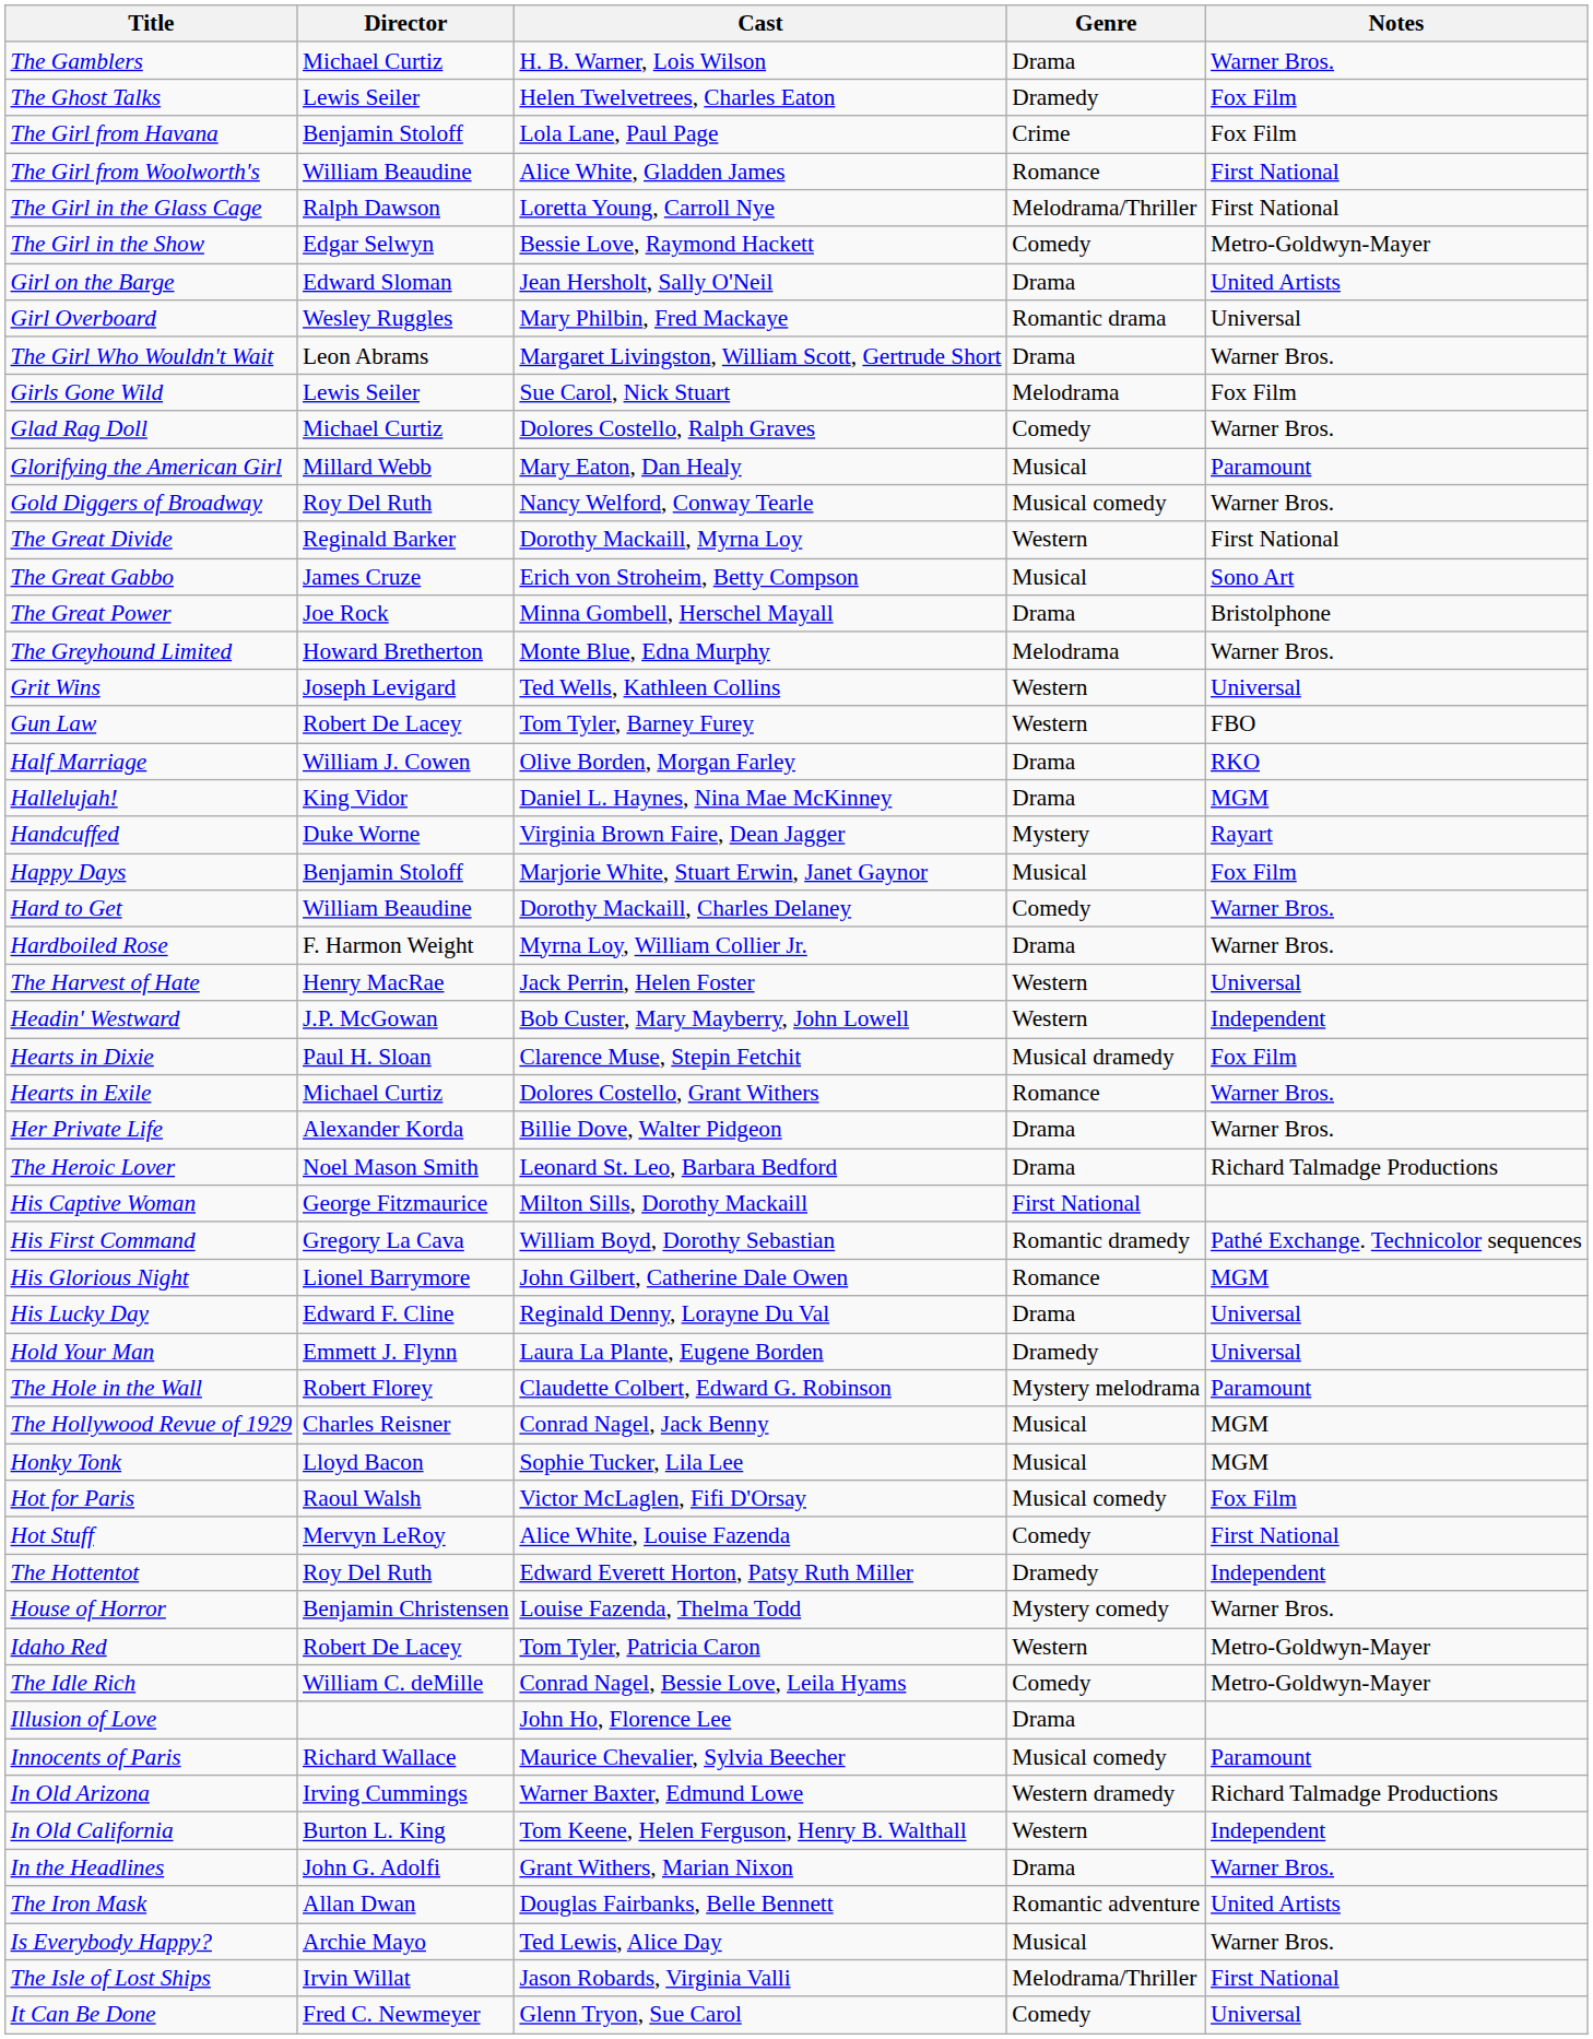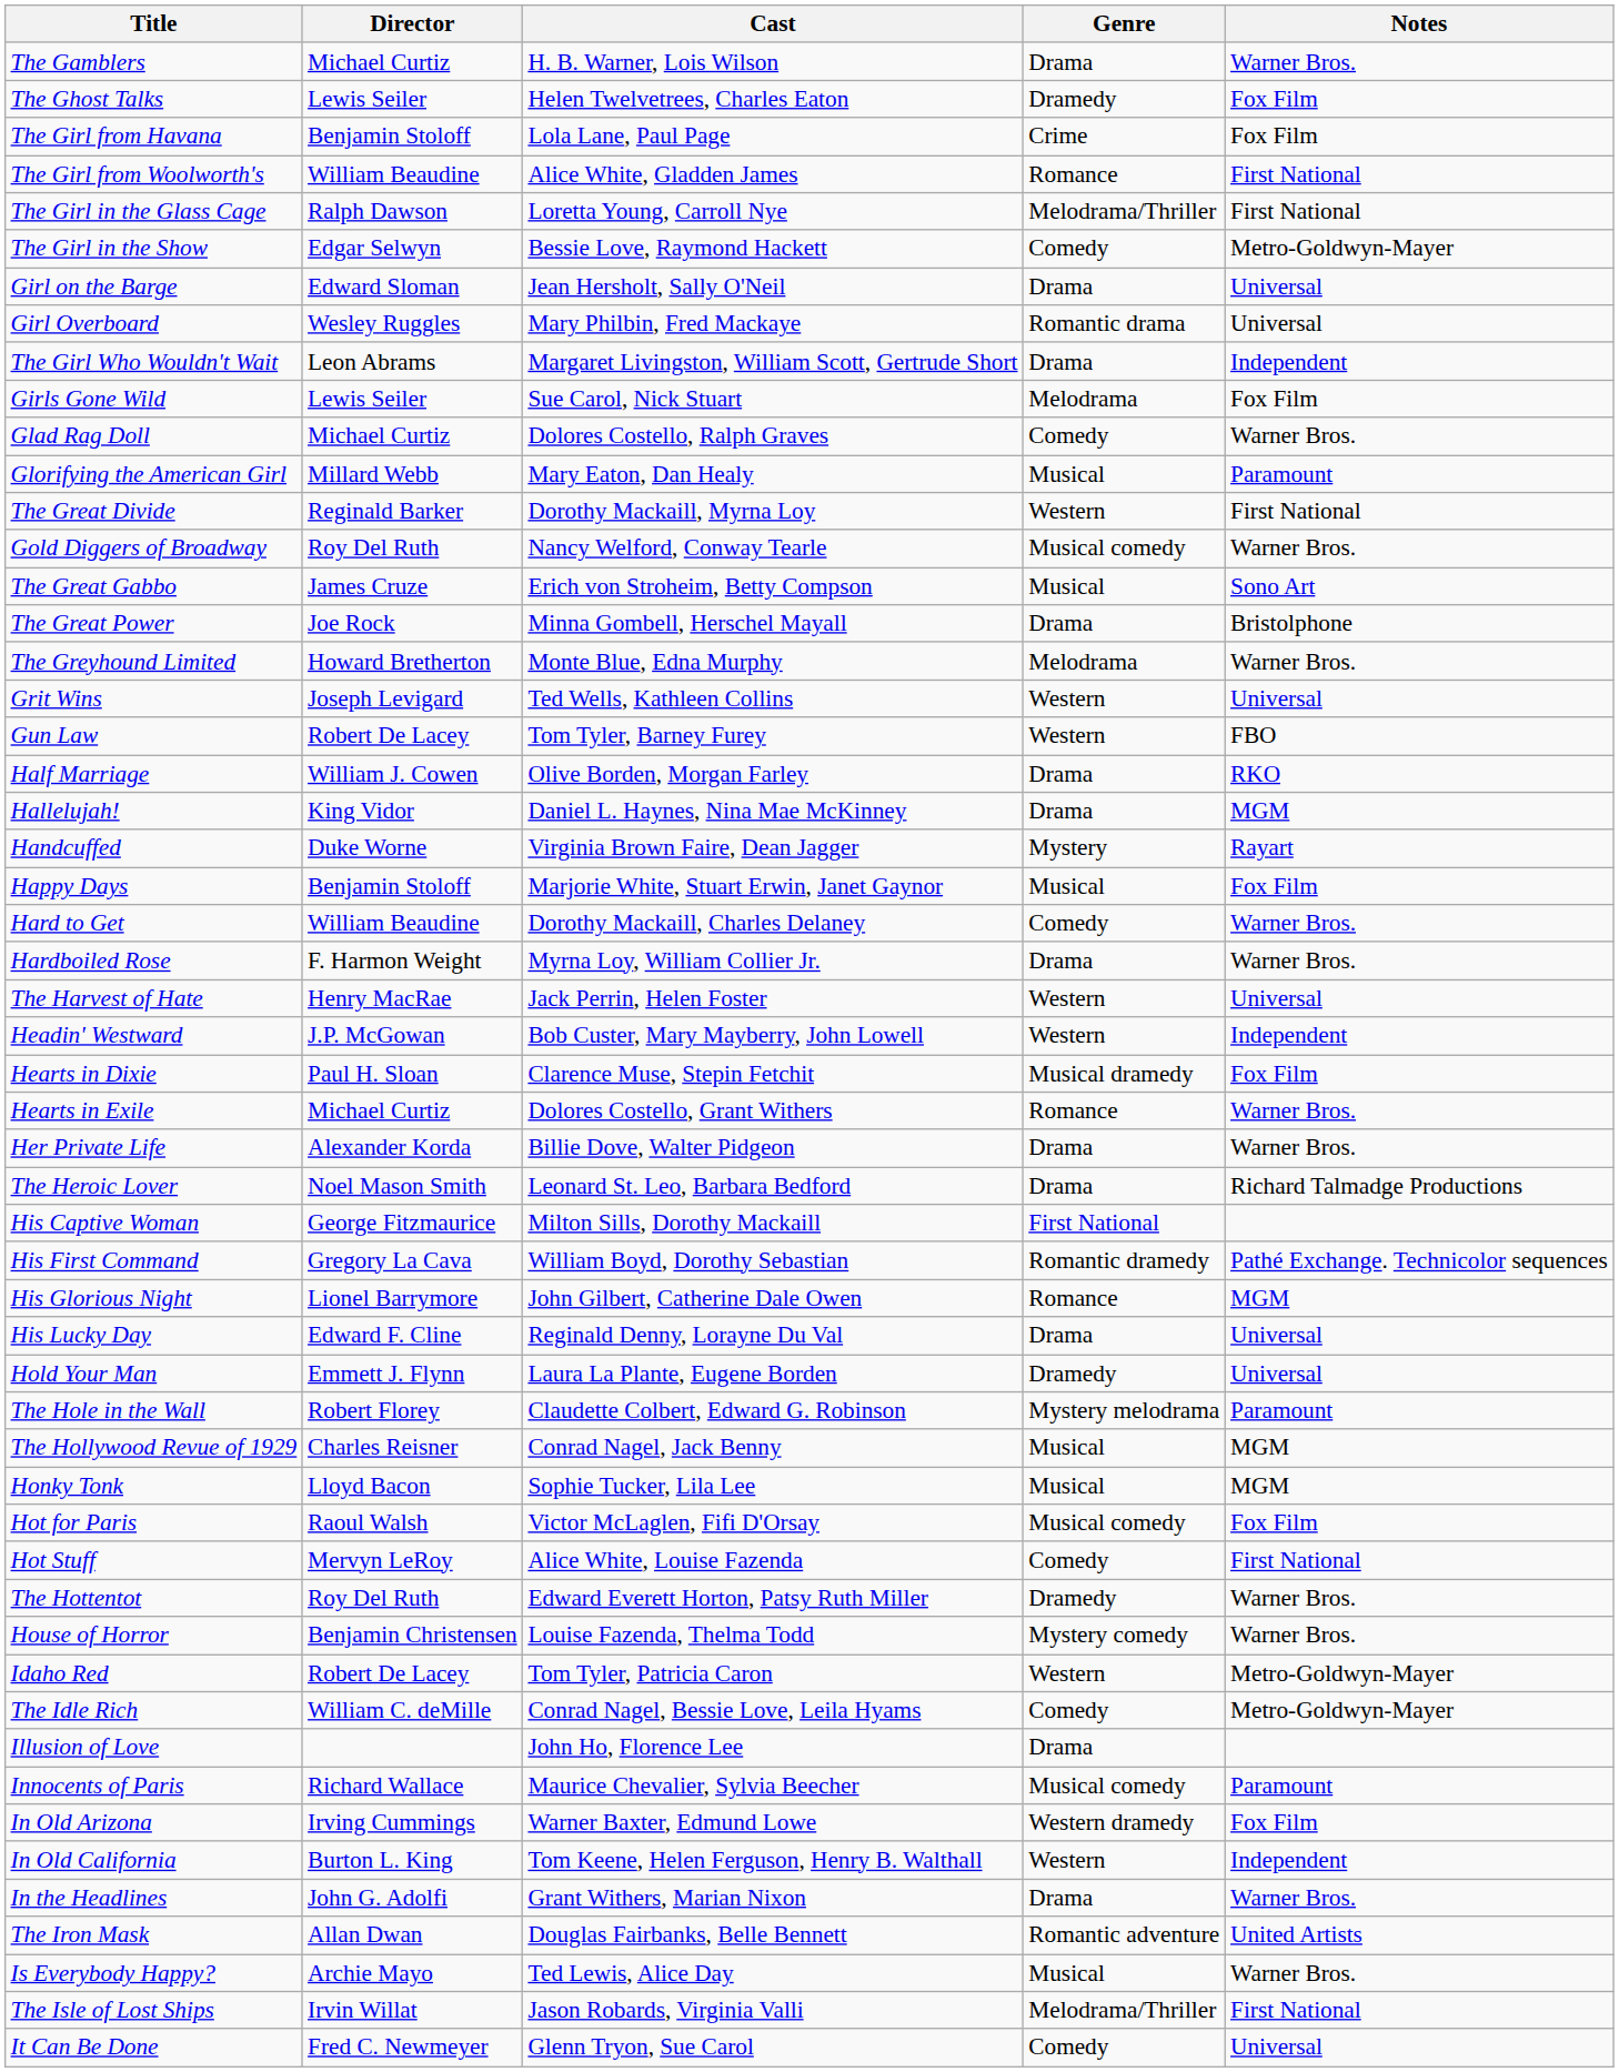 <table class=wikitable>
 <tr>
 <th>Title</th>
 <th>Director</th>
 <th>Cast</th>
 <th>Genre</th>
 <th>Notes</th>
 </tr>
 <tr>
 <td><em><a href='#'>The Gamblers</a></em></td>
 <td><a href='#'>Michael Curtiz</a></td>
 <td><a href='#'>H. B. Warner</a>, <a href='#'>Lois Wilson</a></td>
 <td>Drama</td>
 <td><a href='#'>Warner Bros.</a></td>
 </tr>
 <tr>
 <td><em><a href='#'>The Ghost Talks</a></em></td>
 <td><a href='#'>Lewis Seiler</a></td>
 <td><a href='#'>Helen Twelvetrees</a>, <a href='#'>Charles Eaton</a></td>
 <td>Dramedy</td>
 <td><a href='#'>Fox Film</a></td>
 </tr>
 <tr>
 <td><em><a href='#'>The Girl from Havana</a></em></td>
 <td><a href='#'>Benjamin Stoloff</a></td>
 <td><a href='#'>Lola Lane</a>, <a href='#'>Paul Page</a></td>
 <td>Crime</td>
 <td>Fox Film</td>
 </tr>
 <tr>
 <td><em><a href='#'>The Girl from Woolworth's</a></em></td>
 <td><a href='#'>William Beaudine</a></td>
 <td><a href='#'>Alice White</a>, <a href='#'>Gladden James</a></td>
 <td>Romance</td>
 <td><a href='#'>First National</a></td>
 </tr>
 <tr>
 <td><em><a href='#'>The Girl in the Glass Cage</a></em></td>
 <td><a href='#'>Ralph Dawson</a></td>
 <td><a href='#'>Loretta Young</a>, <a href='#'>Carroll Nye</a></td>
 <td>Melodrama/Thriller</td>
 <td>First National</td>
 </tr>
 <tr>
 <td data-sort-value="Girl in the Show, The"><em><a href='#'>The Girl in the Show</a></em></td>
 <td><a href='#'>Edgar Selwyn</a></td>
 <td><a href='#'>Bessie Love</a>, <a href='#'>Raymond Hackett</a></td>
 <td>Comedy</td>
 <td>Metro-Goldwyn-Mayer</td>
 </tr>
 <tr>
 <td><em><a href='#'>Girl on the Barge</a></em></td>
 <td><a href='#'>Edward Sloman</a></td>
 <td><a href='#'>Jean Hersholt</a>, <a href='#'>Sally O'Neil</a></td>
 <td>Drama</td>
-<td><a href='#'>United Artists</a></td>
+<td><a href='#'>Universal</a></td>
 </tr>
 <tr>
 <td><em><a href='#'>Girl Overboard</a></em></td>
 <td><a href='#'>Wesley Ruggles</a></td>
 <td><a href='#'>Mary Philbin</a>, <a href='#'>Fred Mackaye</a></td>
 <td>Romantic drama</td>
 <td>Universal</td>
 </tr>
 <tr>
 <td><em><a href='#'>The Girl Who Wouldn't Wait</a></em></td>
 <td>Leon Abrams</td>
 <td><a href='#'>Margaret Livingston</a>, <a href='#'>William Scott</a>, <a href='#'>Gertrude Short</a></td>
 <td>Drama</td>
-<td>Warner Bros.</td>
+<td><a href='#'>Independent</a></td>
 </tr>
 <tr>
 <td><em><a href='#'>Girls Gone Wild</a></em></td>
 <td><a href='#'>Lewis Seiler</a></td>
 <td><a href='#'>Sue Carol</a>, <a href='#'>Nick Stuart</a></td>
 <td>Melodrama</td>
 <td>Fox Film</td>
 </tr>
 <tr>
 <td><em><a href='#'>Glad Rag Doll</a></em></td>
 <td><a href='#'>Michael Curtiz</a></td>
 <td><a href='#'>Dolores Costello</a>, <a href='#'>Ralph Graves</a></td>
 <td>Comedy</td>
 <td>Warner Bros.</td>
 </tr>
 <tr>
 <td><em><a href='#'>Glorifying the American Girl</a></em></td>
 <td><a href='#'>Millard Webb</a></td>
 <td><a href='#'>Mary Eaton</a>, <a href='#'>Dan Healy</a></td>
 <td>Musical</td>
 <td><a href='#'>Paramount</a></td>
 </tr>
 <tr>
+<td><em><a href='#'>The Great Divide</a></em></td>
+<td><a href='#'>Reginald Barker</a></td>
+<td><a href='#'>Dorothy Mackaill</a>, <a href='#'>Myrna Loy</a></td>
+<td>Western</td>
+<td>First National</td>
+</tr>
+<tr>
 <td><em><a href='#'>Gold Diggers of Broadway</a></em></td>
 <td><a href='#'>Roy Del Ruth</a></td>
 <td><a href='#'>Nancy Welford</a>, <a href='#'>Conway Tearle</a></td>
 <td>Musical comedy</td>
 <td>Warner Bros.</td>
-</tr>
-<tr>
-<td><em><a href='#'>The Great Divide</a></em></td>
-<td><a href='#'>Reginald Barker</a></td>
-<td><a href='#'>Dorothy Mackaill</a>, <a href='#'>Myrna Loy</a></td>
-<td>Western</td>
-<td>First National</td>
 </tr>
 <tr>
 <td><em><a href='#'>The Great Gabbo</a></em></td>
 <td><a href='#'>James Cruze</a></td>
 <td><a href='#'>Erich von Stroheim</a>, <a href='#'>Betty Compson</a></td>
 <td>Musical</td>
 <td><a href='#'>Sono Art</a></td>
 </tr>
 <tr>
 <td><em><a href='#'>The Great Power</a></em></td>
 <td><a href='#'>Joe Rock</a></td>
 <td><a href='#'>Minna Gombell</a>, <a href='#'>Herschel Mayall</a></td>
 <td>Drama</td>
 <td>Bristolphone</td>
 </tr>
 <tr>
 <td><em><a href='#'>The Greyhound Limited</a></em></td>
 <td><a href='#'>Howard Bretherton</a></td>
 <td><a href='#'>Monte Blue</a>, <a href='#'>Edna Murphy</a></td>
 <td>Melodrama</td>
 <td>Warner Bros.</td>
 </tr>
 <tr>
 <td><em><a href='#'>Grit Wins</a></em></td>
 <td><a href='#'>Joseph Levigard</a></td>
 <td><a href='#'>Ted Wells</a>, <a href='#'>Kathleen Collins</a></td>
 <td>Western</td>
 <td><a href='#'>Universal</a></td>
 </tr>
 <tr>
 <td><em><a href='#'>Gun Law</a></em></td>
 <td><a href='#'>Robert De Lacey</a></td>
 <td><a href='#'>Tom Tyler</a>, <a href='#'>Barney Furey</a></td>
 <td>Western</td>
 <td>FBO</td>
 </tr>
 <tr>
 <td><em><a href='#'>Half Marriage</a></em></td>
 <td><a href='#'>William J. Cowen</a></td>
 <td><a href='#'>Olive Borden</a>, <a href='#'>Morgan Farley</a></td>
 <td>Drama</td>
 <td><a href='#'>RKO</a></td>
 </tr>
 <tr>
 <td><em><a href='#'>Hallelujah!</a></em></td>
 <td><a href='#'>King Vidor</a></td>
 <td><a href='#'>Daniel L. Haynes</a>, <a href='#'>Nina Mae McKinney</a></td>
 <td>Drama</td>
 <td><a href='#'>MGM</a></td>
 </tr>
 <tr>
 <td><em><a href='#'>Handcuffed</a></em></td>
 <td><a href='#'>Duke Worne</a></td>
 <td><a href='#'>Virginia Brown Faire</a>, <a href='#'>Dean Jagger</a></td>
 <td>Mystery</td>
 <td><a href='#'>Rayart</a></td>
 </tr>
 <tr>
 <td><em><a href='#'>Happy Days</a></em></td>
 <td><a href='#'>Benjamin Stoloff</a></td>
 <td><a href='#'>Marjorie White</a>, <a href='#'>Stuart Erwin</a>, <a href='#'>Janet Gaynor</a></td>
 <td>Musical</td>
 <td><a href='#'>Fox Film</a></td>
 </tr>
 <tr>
 <td><em><a href='#'>Hard to Get</a></em></td>
 <td><a href='#'>William Beaudine</a></td>
 <td><a href='#'>Dorothy Mackaill</a>, <a href='#'>Charles Delaney</a></td>
 <td>Comedy</td>
 <td><a href='#'>Warner Bros.</a></td>
 </tr>
 <tr>
 <td><em><a href='#'>Hardboiled Rose</a></em></td>
 <td>F. Harmon Weight</td>
 <td><a href='#'>Myrna Loy</a>, <a href='#'>William Collier Jr.</a></td>
 <td>Drama</td>
 <td>Warner Bros.</td>
 </tr>
 <tr>
 <td><em><a href='#'>The Harvest of Hate</a></em></td>
 <td><a href='#'>Henry MacRae</a></td>
 <td><a href='#'>Jack Perrin</a>, <a href='#'>Helen Foster</a></td>
 <td>Western</td>
 <td><a href='#'>Universal</a></td>
 </tr>
 <tr>
 <td><em><a href='#'>Headin' Westward</a></em></td>
 <td><a href='#'>J.P. McGowan</a></td>
 <td><a href='#'>Bob Custer</a>, <a href='#'>Mary Mayberry</a>, <a href='#'>John Lowell</a></td>
 <td>Western</td>
 <td><a href='#'>Independent</a></td>
 </tr>
 <tr>
 <td><em><a href='#'>Hearts in Dixie</a></em></td>
 <td><a href='#'>Paul H. Sloan</a></td>
 <td><a href='#'>Clarence Muse</a>, <a href='#'>Stepin Fetchit</a></td>
 <td>Musical dramedy</td>
 <td><a href='#'>Fox Film</a></td>
 </tr>
 <tr>
 <td><em><a href='#'>Hearts in Exile</a></em></td>
 <td><a href='#'>Michael Curtiz</a></td>
 <td><a href='#'>Dolores Costello</a>, <a href='#'>Grant Withers</a></td>
 <td>Romance</td>
 <td><a href='#'>Warner Bros.</a></td>
 </tr>
 <tr>
 <td><em><a href='#'>Her Private Life</a></em></td>
 <td><a href='#'>Alexander Korda</a></td>
 <td><a href='#'>Billie Dove</a>, <a href='#'>Walter Pidgeon</a></td>
 <td>Drama</td>
 <td>Warner Bros.</td>
 </tr>
 <tr>
 <td><em><a href='#'>The Heroic Lover</a></em></td>
 <td><a href='#'>Noel Mason Smith</a></td>
 <td><a href='#'>Leonard St. Leo</a>, <a href='#'>Barbara Bedford</a></td>
 <td>Drama</td>
 <td>Richard Talmadge Productions</td>
 </tr>
 <tr>
 <td><em><a href='#'>His Captive Woman</a></em></td>
 <td><a href='#'>George Fitzmaurice</a></td>
 <td><a href='#'>Milton Sills</a>, <a href='#'>Dorothy Mackaill</a></td>
 <td><a href='#'>First National</a></td>
 <td></td>
 </tr>
 <tr>
 <td><em><a href='#'>His First Command</a></em></td>
 <td><a href='#'>Gregory La Cava</a></td>
 <td><a href='#'>William Boyd</a>, <a href='#'>Dorothy Sebastian</a></td>
 <td>Romantic dramedy</td>
 <td><a href='#'>Pathé Exchange</a>. <a href='#'>Technicolor</a> sequences</td>
 </tr>
 <tr>
 <td><em><a href='#'>His Glorious Night</a></em></td>
 <td><a href='#'>Lionel Barrymore</a></td>
 <td><a href='#'>John Gilbert</a>, <a href='#'>Catherine Dale Owen</a></td>
 <td>Romance</td>
 <td><a href='#'>MGM</a></td>
 </tr>
 <tr>
 <td><em><a href='#'>His Lucky Day</a></em></td>
 <td><a href='#'>Edward F. Cline</a></td>
 <td><a href='#'>Reginald Denny</a>, <a href='#'>Lorayne Du Val</a></td>
 <td>Drama</td>
 <td><a href='#'>Universal</a></td>
 </tr>
 <tr>
 <td><em><a href='#'>Hold Your Man</a></em></td>
 <td><a href='#'>Emmett J. Flynn</a></td>
 <td><a href='#'>Laura La Plante</a>, <a href='#'>Eugene Borden</a></td>
 <td>Dramedy</td>
 <td><a href='#'>Universal</a></td>
 </tr>
 <tr>
 <td><em><a href='#'>The Hole in the Wall</a></em></td>
 <td><a href='#'>Robert Florey</a></td>
 <td><a href='#'>Claudette Colbert</a>, <a href='#'>Edward G. Robinson</a></td>
 <td>Mystery melodrama</td>
 <td><a href='#'>Paramount</a></td>
 </tr>
 <tr>
 <td><em><a href='#'>The Hollywood Revue of 1929</a></em></td>
 <td><a href='#'>Charles Reisner</a></td>
 <td><a href='#'>Conrad Nagel</a>, <a href='#'>Jack Benny</a></td>
 <td>Musical</td>
 <td>MGM</td>
 </tr>
 <tr>
 <td><em><a href='#'>Honky Tonk</a></em></td>
 <td><a href='#'>Lloyd Bacon</a></td>
 <td><a href='#'>Sophie Tucker</a>, <a href='#'>Lila Lee</a></td>
 <td>Musical</td>
 <td>MGM</td>
 </tr>
 <tr>
 <td><em><a href='#'>Hot for Paris</a></em></td>
 <td><a href='#'>Raoul Walsh</a></td>
 <td><a href='#'>Victor McLaglen</a>, <a href='#'>Fifi D'Orsay</a></td>
 <td>Musical comedy</td>
 <td><a href='#'>Fox Film</a></td>
 </tr>
 <tr>
 <td><em><a href='#'>Hot Stuff</a></em></td>
 <td><a href='#'>Mervyn LeRoy</a></td>
 <td><a href='#'>Alice White</a>, <a href='#'>Louise Fazenda</a></td>
 <td>Comedy</td>
 <td><a href='#'>First National</a></td>
 </tr>
 <tr>
 <td><em><a href='#'>The Hottentot</a></em></td>
 <td><a href='#'>Roy Del Ruth</a></td>
 <td><a href='#'>Edward Everett Horton</a>, <a href='#'>Patsy Ruth Miller</a></td>
 <td>Dramedy</td>
-<td><a href='#'>Independent</a></td>
+<td>Warner Bros.</td>
 </tr>
 <tr>
 <td><em><a href='#'>House of Horror</a></em></td>
 <td><a href='#'>Benjamin Christensen</a></td>
 <td><a href='#'>Louise Fazenda</a>, <a href='#'>Thelma Todd</a></td>
 <td>Mystery comedy</td>
 <td>Warner Bros.</td>
 </tr>
 <tr>
 <td><em><a href='#'>Idaho Red</a></em></td>
 <td><a href='#'>Robert De Lacey</a></td>
 <td><a href='#'>Tom Tyler</a>, <a href='#'>Patricia Caron</a></td>
 <td>Western</td>
 <td>Metro-Goldwyn-Mayer</td>
 </tr>
 <tr>
 <td data-sort-value="Idle Rich, The"><em><a href='#'>The Idle Rich</a></em></td>
 <td><a href='#'>William C. deMille</a></td>
 <td><a href='#'>Conrad Nagel</a>, <a href='#'>Bessie Love</a>, <a href='#'>Leila Hyams</a></td>
 <td>Comedy</td>
 <td>Metro-Goldwyn-Mayer</td>
 </tr>
 <tr>
 <td><em><a href='#'>Illusion of Love</a></em></td>
 <td></td>
 <td><a href='#'>John Ho</a>, <a href='#'>Florence Lee</a></td>
 <td>Drama</td>
 <td></td>
 </tr>
 <tr>
 <td><em><a href='#'>Innocents of Paris</a></em></td>
 <td><a href='#'>Richard Wallace</a></td>
 <td><a href='#'>Maurice Chevalier</a>, <a href='#'>Sylvia Beecher</a></td>
 <td>Musical comedy</td>
 <td><a href='#'>Paramount</a></td>
 </tr>
 <tr>
 <td><em><a href='#'>In Old Arizona</a></em></td>
 <td><a href='#'>Irving Cummings</a></td>
 <td><a href='#'>Warner Baxter</a>, <a href='#'>Edmund Lowe</a></td>
 <td>Western dramedy</td>
-<td>Richard Talmadge Productions</td>
+<td><a href='#'>Fox Film</a></td>
 </tr>
 <tr>
 <td><em><a href='#'>In Old California</a></em></td>
 <td><a href='#'>Burton L. King</a></td>
 <td><a href='#'>Tom Keene</a>, <a href='#'>Helen Ferguson</a>, <a href='#'>Henry B. Walthall</a></td>
 <td>Western</td>
 <td><a href='#'>Independent</a></td>
 </tr>
 <tr>
 <td><em><a href='#'>In the Headlines</a></em></td>
 <td><a href='#'>John G. Adolfi</a></td>
 <td><a href='#'>Grant Withers</a>, <a href='#'>Marian Nixon</a></td>
 <td>Drama</td>
 <td><a href='#'>Warner Bros.</a></td>
 </tr>
 <tr>
 <td><em><a href='#'>The Iron Mask</a></em></td>
 <td><a href='#'>Allan Dwan</a></td>
 <td><a href='#'>Douglas Fairbanks</a>, <a href='#'>Belle Bennett</a></td>
 <td>Romantic adventure</td>
 <td><a href='#'>United Artists</a></td>
 </tr>
 <tr>
 <td><em><a href='#'>Is Everybody Happy?</a></em></td>
 <td><a href='#'>Archie Mayo</a></td>
 <td><a href='#'>Ted Lewis</a>, <a href='#'>Alice Day</a></td>
 <td>Musical</td>
 <td>Warner Bros.</td>
 </tr>
 <tr>
 <td><em><a href='#'>The Isle of Lost Ships</a></em></td>
 <td><a href='#'>Irvin Willat</a></td>
 <td><a href='#'>Jason Robards</a>, <a href='#'>Virginia Valli</a></td>
 <td>Melodrama/Thriller</td>
 <td><a href='#'>First National</a></td>
 </tr>
 <tr>
 <td><em><a href='#'>It Can Be Done</a></em></td>
 <td><a href='#'>Fred C. Newmeyer</a></td>
 <td><a href='#'>Glenn Tryon</a>, <a href='#'>Sue Carol</a></td>
 <td>Comedy</td>
 <td><a href='#'>Universal</a></td>
 </tr>
 </table>
